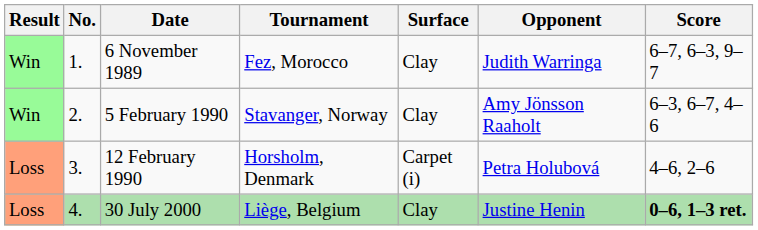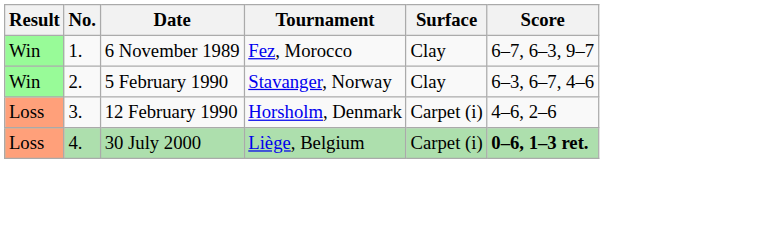 <table class="wikitable" style="font-size:95%">
 <tr>
 <th>Result</th>
 <th>No.</th>
 <th>Date</th>
 <th>Tournament</th>
 <th>Surface</th>
-<th>Opponent</th>
 <th>Score</th>
 </tr>
 <tr>
 <td style="background:#98fb98;">Win</td>
 <td>1.</td>
 <td>6 November 1989</td>
 <td><a href='#'>Fez</a>, Morocco</td>
 <td>Clay</td>
-<td> <a href='#'>Judith Warringa</a></td>
 <td>6–7, 6–3, 9–7</td>
 </tr>
 <tr>
 <td style="background:#98fb98;">Win</td>
 <td>2.</td>
 <td>5 February 1990</td>
 <td><a href='#'>Stavanger</a>, Norway</td>
 <td>Clay</td>
-<td> <a href='#'>Amy Jönsson Raaholt</a></td>
 <td>6–3, 6–7, 4–6</td>
 </tr>
 <tr>
 <td style="background:#ffa07a;">Loss</td>
 <td>3.</td>
 <td>12 February 1990</td>
 <td><a href='#'>Horsholm</a>, Denmark</td>
 <td>Carpet (i)</td>
-<td> <a href='#'>Petra Holubová</a></td>
 <td>4–6, 2–6</td>
 </tr>
 <tr style="background:#addfad;">
 <td style="background:#ffa07a;">Loss</td>
 <td>4.</td>
 <td>30 July 2000</td>
 <td><a href='#'>Liège</a>, Belgium</td>
-<td>Clay</td>
-<td> <a href='#'>Justine Henin</a></td>
+<td>Carpet (i)</td>
 <td><strong>0–6, 1–3 ret.</strong></td>
 </tr>
 </table>
